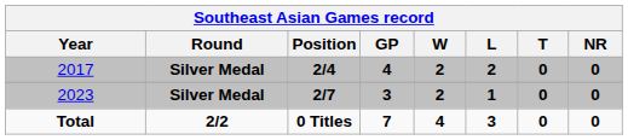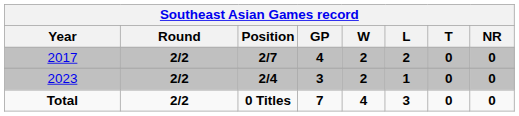 <table class="wikitable" style="text-align: center; width=900px;">
 <tr>
 <th colspan=9><a href='#'>Southeast Asian Games record</a></th>
 </tr>
 <tr>
 <th width=150>Year</th>
 <th width=150>Round</th>
 <th width=50>Position</th>
 <th width=50>GP</th>
 <th width=50>W</th>
 <th width=50>L</th>
 <th width=50>T</th>
 <th width=50>NR</th>
 </tr>
 <tr style="background:silver;">
 <td> <a href='#'>2017</a></td>
-<td><strong>Silver Medal</strong></td>
-<td><strong>2/4</strong></td>
+<td><strong>2/2</strong></td>
+<td><strong>2/7</strong></td>
 <td><strong>4</strong></td>
 <td><strong>2</strong></td>
 <td><strong>2</strong></td>
 <td><strong>0</strong></td>
 <td><strong>0</strong></td>
 </tr>
 <tr>
 </tr>
 <tr style="background:silver;">
 <td> <a href='#'>2023</a></td>
-<td><strong>Silver Medal</strong></td>
-<td><strong>2/7</strong></td>
+<td><strong>2/2</strong></td>
+<td><strong>2/4</strong></td>
 <td><strong>3</strong></td>
 <td><strong>2</strong></td>
 <td><strong>1</strong></td>
 <td><strong>0</strong></td>
 <td><strong>0</strong></td>
 </tr>
 <tr>
 <td><strong>Total</strong></td>
 <td><strong>2/2</strong></td>
 <td><strong>0 Titles</strong></td>
 <td><strong>7</strong></td>
 <td><strong>4</strong></td>
 <td><strong>3</strong></td>
 <td><strong>0</strong></td>
 <td><strong>0</strong></td>
 </tr>
 </table>
